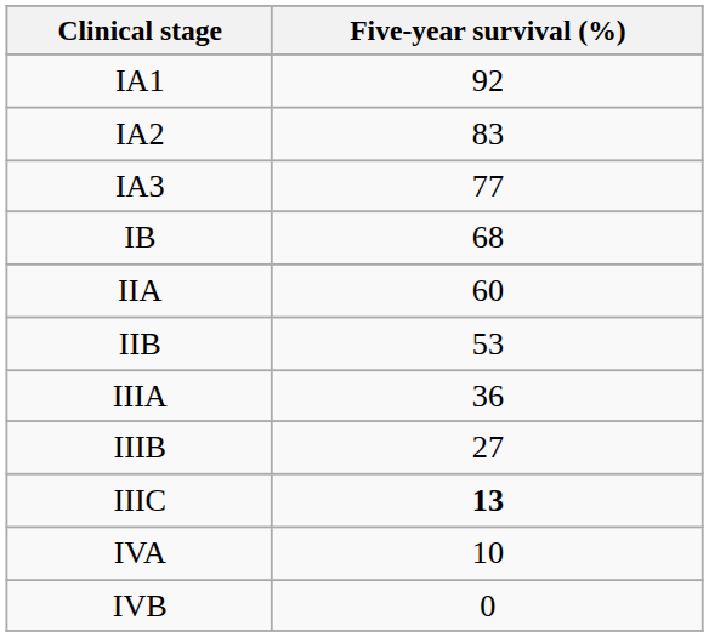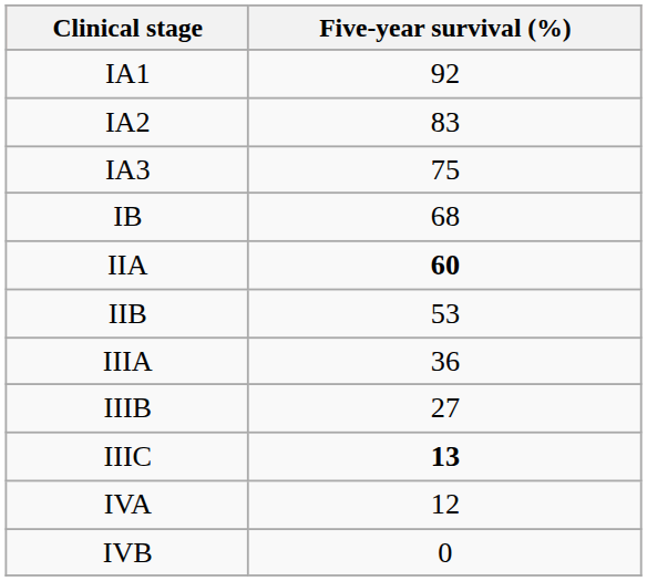 <table class="wikitable floatright" style="text-align:center;font-size:90%;width:25%;margin-left:1em">
 <tr style="background: #E5AFAA;text-align:center;font-size:90%;">
 <th abbr="Type">Clinical stage</th>
 <th>Five-year survival (%)</th>
 </tr>
 <tr>
 <td>IA1</td>
 <td>92</td>
 </tr>
 <tr>
 <td>IA2</td>
 <td>83</td>
 </tr>
 <tr>
 <td>IA3</td>
-<td>77</td>
+<td>75</td>
 </tr>
 <tr>
 <td>IB</td>
 <td>68</td>
 </tr>
 <tr>
 <td>IIA</td>
-<td>60</td>
+<td><strong>60</strong></td>
 </tr>
 <tr>
 <td>IIB</td>
 <td>53</td>
 </tr>
 <tr>
 <td>IIIA</td>
 <td>36</td>
 </tr>
 <tr>
 <td>IIIB</td>
 <td>27</td>
 </tr>
 <tr>
 <td>IIIC</td>
 <td><strong>13</strong></td>
 </tr>
 <tr>
 <td>IVA</td>
-<td>10</td>
+<td>12</td>
 </tr>
 <tr>
 <td>IVB</td>
 <td>0</td>
 </tr>
 </table>
